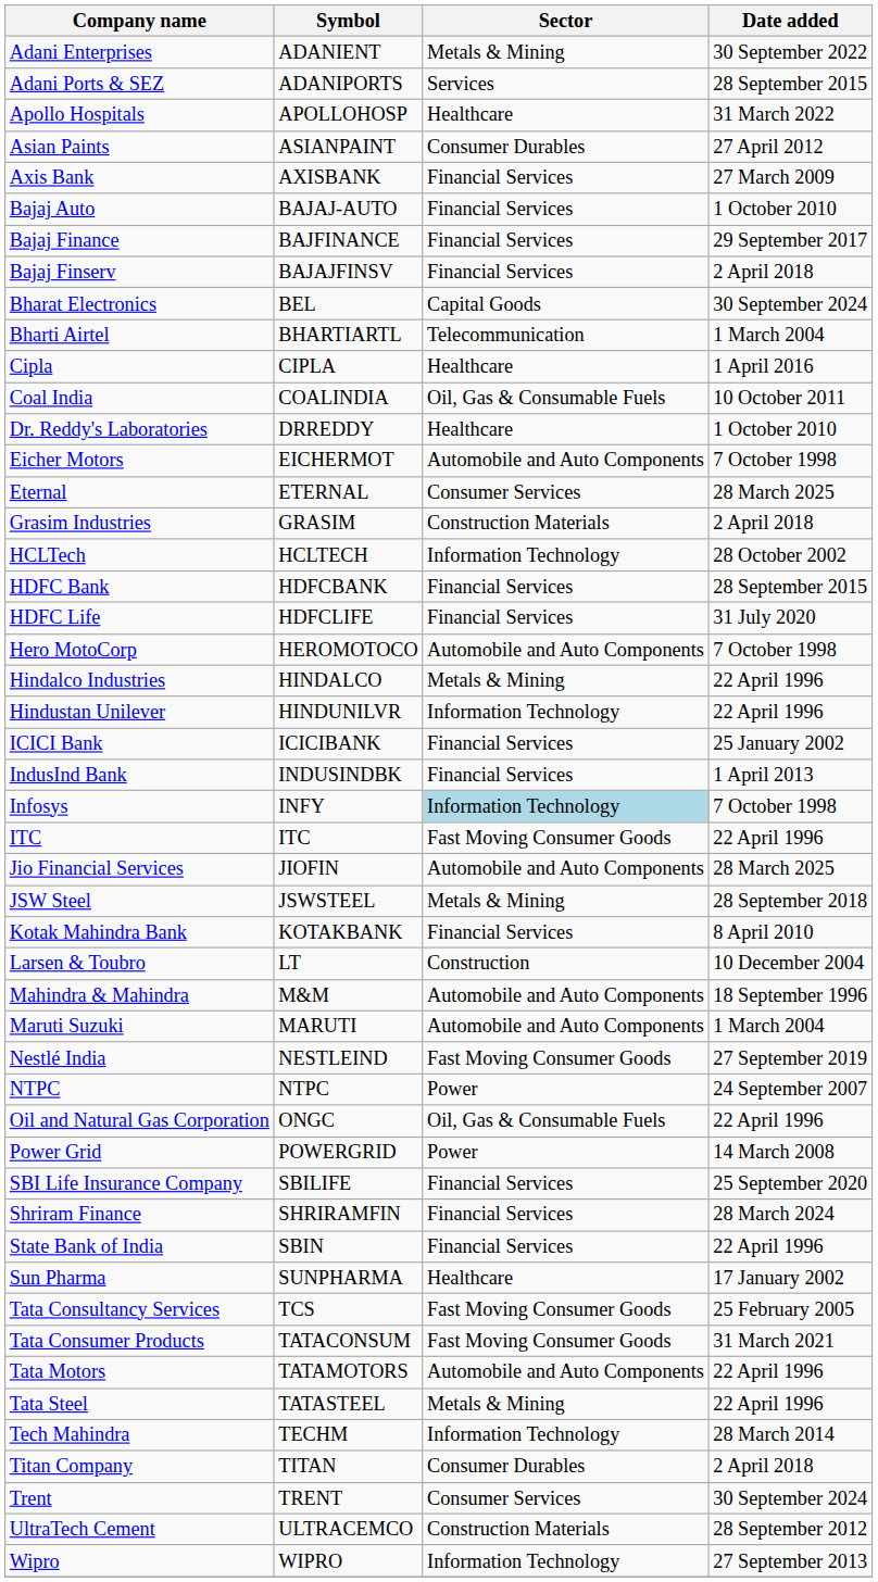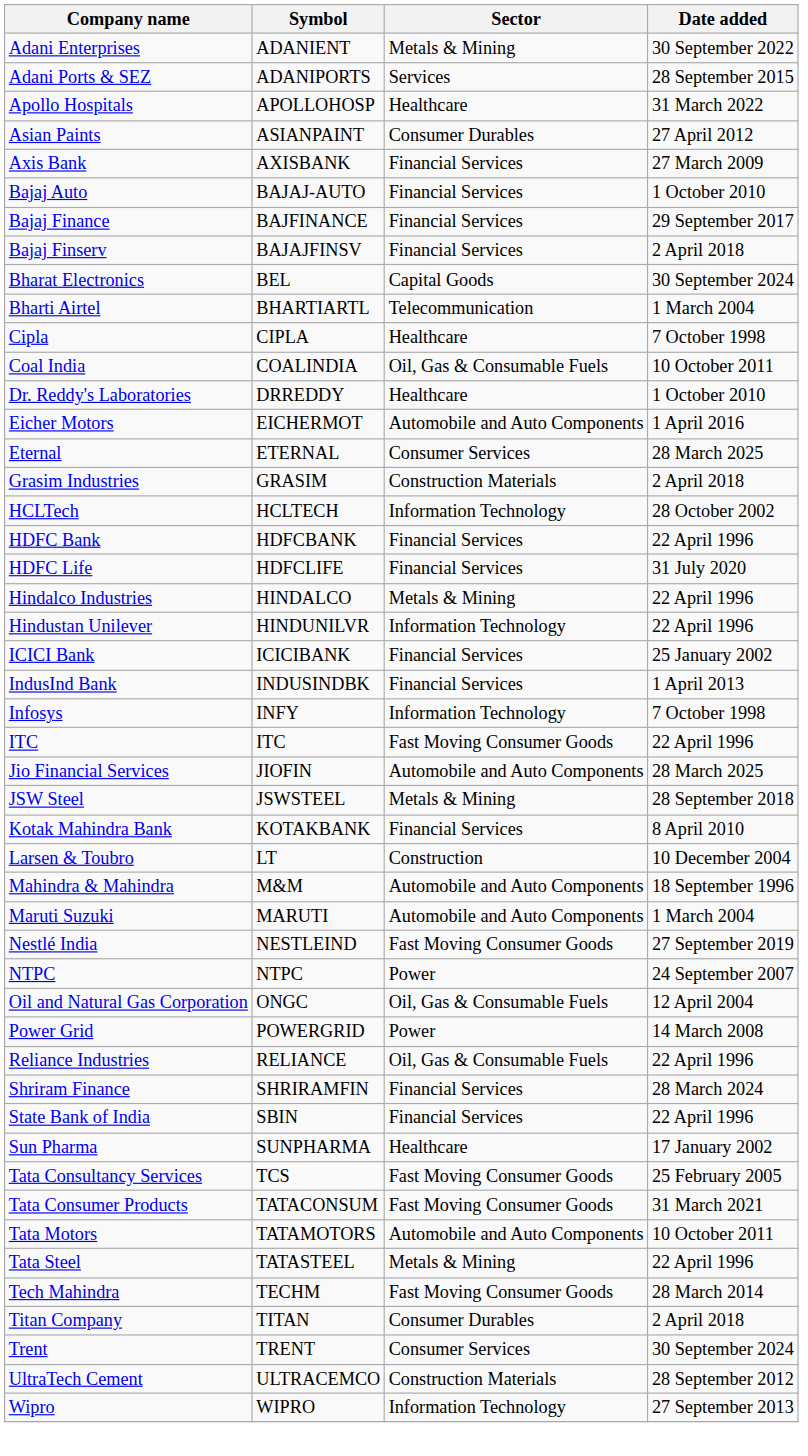 <table class="wikitable sortable" id="constituents">
 <tr>
 <th>Company name</th>
 <th>Symbol</th>
 <th>Sector</th>
 <th>Date added</th>
 </tr>
 <tr>
 <td><a href='#'>Adani Enterprises</a></td>
 <td>ADANIENT</td>
 <td>Metals & Mining</td>
 <td>30 September 2022</td>
 </tr>
 <tr>
 <td><a href='#'>Adani Ports & SEZ</a></td>
 <td>ADANIPORTS</td>
 <td>Services</td>
 <td>28 September 2015</td>
 </tr>
 <tr>
 <td><a href='#'>Apollo Hospitals</a></td>
 <td>APOLLOHOSP</td>
 <td>Healthcare</td>
 <td>31 March 2022</td>
 </tr>
 <tr>
 <td><a href='#'>Asian Paints</a></td>
 <td>ASIANPAINT</td>
 <td>Consumer Durables</td>
 <td>27 April 2012</td>
 </tr>
 <tr>
 <td><a href='#'>Axis Bank</a></td>
 <td>AXISBANK</td>
 <td>Financial Services</td>
 <td>27 March 2009</td>
 </tr>
 <tr>
 <td><a href='#'>Bajaj Auto</a></td>
 <td>BAJAJ-AUTO</td>
 <td>Financial Services</td>
 <td>1 October 2010</td>
 </tr>
 <tr>
 <td><a href='#'>Bajaj Finance</a></td>
 <td>BAJFINANCE</td>
 <td>Financial Services</td>
 <td>29 September 2017</td>
 </tr>
 <tr>
 <td><a href='#'>Bajaj Finserv</a></td>
 <td>BAJAJFINSV</td>
 <td>Financial Services</td>
 <td>2 April 2018</td>
 </tr>
 <tr>
 <td><a href='#'>Bharat Electronics</a></td>
 <td>BEL</td>
 <td>Capital Goods</td>
 <td>30 September 2024</td>
 </tr>
 <tr>
 <td><a href='#'>Bharti Airtel</a></td>
 <td>BHARTIARTL</td>
 <td>Telecommunication</td>
 <td>1 March 2004</td>
 </tr>
 <tr>
 <td><a href='#'>Cipla</a></td>
 <td>CIPLA</td>
 <td>Healthcare</td>
-<td>1 April 2016</td>
+<td>7 October 1998</td>
 </tr>
 <tr>
 <td><a href='#'>Coal India</a></td>
 <td>COALINDIA</td>
 <td>Oil, Gas & Consumable Fuels</td>
 <td>10 October 2011</td>
 </tr>
 <tr>
 <td><a href='#'>Dr. Reddy's Laboratories</a></td>
 <td>DRREDDY</td>
 <td>Healthcare</td>
 <td>1 October 2010</td>
 </tr>
 <tr>
 <td><a href='#'>Eicher Motors</a></td>
 <td>EICHERMOT</td>
 <td>Automobile and Auto Components</td>
-<td>7 October 1998</td>
+<td>1 April 2016</td>
 </tr>
 <tr>
 <td><a href='#'>Eternal</a></td>
 <td>ETERNAL</td>
 <td>Consumer Services</td>
 <td>28 March 2025</td>
 </tr>
 <tr>
 <td><a href='#'>Grasim Industries</a></td>
 <td>GRASIM</td>
 <td>Construction Materials</td>
 <td>2 April 2018</td>
 </tr>
 <tr>
 <td><a href='#'>HCLTech</a></td>
 <td>HCLTECH</td>
 <td>Information Technology</td>
 <td>28 October 2002</td>
 </tr>
 <tr>
 <td><a href='#'>HDFC Bank</a></td>
 <td>HDFCBANK</td>
 <td>Financial Services</td>
-<td>28 September 2015</td>
+<td>22 April 1996</td>
 </tr>
 <tr>
 <td><a href='#'>HDFC Life</a></td>
 <td>HDFCLIFE</td>
 <td>Financial Services</td>
 <td>31 July 2020</td>
-</tr>
-<tr>
-<td><a href='#'>Hero MotoCorp</a></td>
-<td>HEROMOTOCO</td>
-<td>Automobile and Auto Components</td>
-<td>7 October 1998</td>
 </tr>
 <tr>
 <td><a href='#'>Hindalco Industries</a></td>
 <td>HINDALCO</td>
 <td>Metals & Mining</td>
 <td>22 April 1996</td>
 </tr>
 <tr>
 <td><a href='#'>Hindustan Unilever</a></td>
 <td>HINDUNILVR</td>
 <td>Information Technology</td>
 <td>22 April 1996</td>
 </tr>
 <tr>
 <td><a href='#'>ICICI Bank</a></td>
 <td>ICICIBANK</td>
 <td>Financial Services</td>
 <td>25 January 2002</td>
 </tr>
 <tr>
 <td><a href='#'>IndusInd Bank</a></td>
 <td>INDUSINDBK</td>
 <td>Financial Services</td>
 <td>1 April 2013</td>
 </tr>
 <tr>
 <td><a href='#'>Infosys</a></td>
 <td>INFY</td>
-<td style="background: lightblue;">Information Technology</td>
+<td>Information Technology</td>
 <td>7 October 1998</td>
 </tr>
 <tr>
 <td><a href='#'>ITC</a></td>
 <td>ITC</td>
 <td>Fast Moving Consumer Goods</td>
 <td>22 April 1996</td>
 </tr>
 <tr>
 <td><a href='#'>Jio Financial Services</a></td>
 <td>JIOFIN</td>
 <td>Automobile and Auto Components</td>
 <td>28 March 2025</td>
 </tr>
 <tr>
 <td><a href='#'>JSW Steel</a></td>
 <td>JSWSTEEL</td>
 <td>Metals & Mining</td>
 <td>28 September 2018</td>
 </tr>
 <tr>
 <td><a href='#'>Kotak Mahindra Bank</a></td>
 <td>KOTAKBANK</td>
 <td>Financial Services</td>
 <td>8 April 2010</td>
 </tr>
 <tr>
 <td><a href='#'>Larsen & Toubro</a></td>
 <td>LT</td>
 <td>Construction</td>
 <td>10 December 2004</td>
 </tr>
 <tr>
 <td><a href='#'>Mahindra & Mahindra</a></td>
 <td>M&M</td>
 <td>Automobile and Auto Components</td>
 <td>18 September 1996</td>
 </tr>
 <tr>
 <td><a href='#'>Maruti Suzuki</a></td>
 <td>MARUTI</td>
 <td>Automobile and Auto Components</td>
 <td>1 March 2004</td>
 </tr>
 <tr>
 <td><a href='#'>Nestlé India</a></td>
 <td>NESTLEIND</td>
 <td>Fast Moving Consumer Goods</td>
 <td>27 September 2019</td>
 </tr>
 <tr>
 <td><a href='#'>NTPC</a></td>
 <td>NTPC</td>
 <td>Power</td>
 <td>24 September 2007</td>
 </tr>
 <tr>
 <td><a href='#'>Oil and Natural Gas Corporation</a></td>
 <td>ONGC</td>
 <td>Oil, Gas & Consumable Fuels</td>
-<td>22 April 1996</td>
+<td>12 April 2004</td>
 </tr>
 <tr>
 <td><a href='#'>Power Grid</a></td>
 <td>POWERGRID</td>
 <td>Power</td>
 <td>14 March 2008</td>
 </tr>
 <tr>
-<td><a href='#'>SBI Life Insurance Company</a></td>
-<td>SBILIFE</td>
-<td>Financial Services</td>
-<td>25 September 2020</td>
+<td><a href='#'>Reliance Industries</a></td>
+<td>RELIANCE</td>
+<td>Oil, Gas & Consumable Fuels</td>
+<td>22 April 1996</td>
 </tr>
 <tr>
 <td><a href='#'>Shriram Finance</a></td>
 <td>SHRIRAMFIN</td>
 <td>Financial Services</td>
 <td>28 March 2024</td>
 </tr>
 <tr>
 <td><a href='#'>State Bank of India</a></td>
 <td>SBIN</td>
 <td>Financial Services</td>
 <td>22 April 1996</td>
 </tr>
 <tr>
 <td><a href='#'>Sun Pharma</a></td>
 <td>SUNPHARMA</td>
 <td>Healthcare</td>
 <td>17 January 2002</td>
 </tr>
 <tr>
 <td><a href='#'>Tata Consultancy Services</a></td>
 <td>TCS</td>
 <td>Fast Moving Consumer Goods</td>
 <td>25 February 2005</td>
 </tr>
 <tr>
 <td><a href='#'>Tata Consumer Products</a></td>
 <td>TATACONSUM</td>
 <td>Fast Moving Consumer Goods</td>
 <td>31 March 2021</td>
 </tr>
 <tr>
 <td><a href='#'>Tata Motors</a></td>
 <td>TATAMOTORS</td>
 <td>Automobile and Auto Components</td>
-<td>22 April 1996</td>
+<td>10 October 2011</td>
 </tr>
 <tr>
 <td><a href='#'>Tata Steel</a></td>
 <td>TATASTEEL</td>
 <td>Metals & Mining</td>
 <td>22 April 1996</td>
 </tr>
 <tr>
 <td><a href='#'>Tech Mahindra</a></td>
 <td>TECHM</td>
-<td>Information Technology</td>
+<td>Fast Moving Consumer Goods</td>
 <td>28 March 2014</td>
 </tr>
 <tr>
 <td><a href='#'>Titan Company</a></td>
 <td>TITAN</td>
 <td>Consumer Durables</td>
 <td>2 April 2018</td>
 </tr>
 <tr>
 <td><a href='#'>Trent</a></td>
 <td>TRENT</td>
 <td>Consumer Services</td>
 <td>30 September 2024</td>
 </tr>
 <tr>
 <td><a href='#'>UltraTech Cement</a></td>
 <td>ULTRACEMCO</td>
 <td>Construction Materials</td>
 <td>28 September 2012</td>
 </tr>
 <tr>
 <td><a href='#'>Wipro</a></td>
 <td>WIPRO</td>
 <td>Information Technology</td>
 <td>27 September 2013</td>
 </tr>
 <tr>
 </tr>
 </table>
